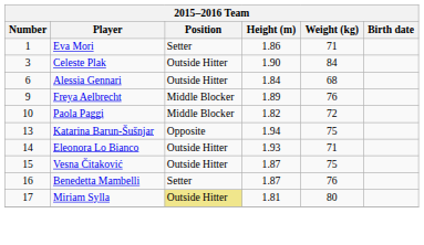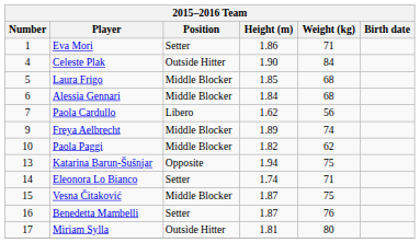 <table class="wikitable" style="width:100%;">
 <tr>
 <th colspan=6><strong>2015–2016 Team</strong></th>
 </tr>
 <tr>
 <th>Number</th>
 <th>Player</th>
 <th>Position</th>
 <th>Height (m)</th>
 <th>Weight (kg)</th>
 <th>Birth date</th>
 </tr>
 <tr>
 <td align=center>1</td>
 <td> <a href='#'>Eva Mori</a></td>
 <td>Setter</td>
 <td align=center>1.86</td>
 <td align=center>71</td>
 <td></td>
 </tr>
 <tr>
-<td align=center>3</td>
+<td align=center>4</td>
 <td> <a href='#'>Celeste Plak</a></td>
 <td>Outside Hitter</td>
 <td align=center>1.90</td>
 <td align=center>84</td>
 <td></td>
 </tr>
 <tr>
+<td align=center>5</td>
+<td> <a href='#'>Laura Frigo</a></td>
+<td>Middle Blocker</td>
+<td align=center>1.85</td>
+<td align=center>68</td>
+<td></td>
+</tr>
+<tr>
 <td align=center>6</td>
 <td> <a href='#'>Alessia Gennari</a></td>
-<td>Outside Hitter</td>
+<td>Middle Blocker</td>
 <td align=center>1.84</td>
 <td align=center>68</td>
+<td></td>
+</tr>
+<tr>
+<td align=center>7</td>
+<td> <a href='#'>Paola Cardullo</a></td>
+<td>Libero</td>
+<td align=center>1.62</td>
+<td align=center>56</td>
 <td></td>
 </tr>
 <tr>
 <td align=center>9</td>
 <td> <a href='#'>Freya Aelbrecht</a></td>
 <td>Middle Blocker</td>
 <td align=center>1.89</td>
-<td align=center>76</td>
+<td align=center>74</td>
 <td></td>
 </tr>
 <tr>
 <td align=center>10</td>
 <td> <a href='#'>Paola Paggi</a></td>
 <td>Middle Blocker</td>
 <td align=center>1.82</td>
-<td align=center>72</td>
+<td align=center>62</td>
 <td></td>
 </tr>
 <tr>
 <td align=center>13</td>
 <td> <a href='#'>Katarina Barun-Šušnjar</a></td>
 <td>Opposite</td>
 <td align=center>1.94</td>
 <td align=center>75</td>
 <td></td>
 </tr>
 <tr>
 <td align=center>14</td>
 <td> <a href='#'>Eleonora Lo Bianco</a></td>
-<td>Outside Hitter</td>
-<td align=center>1.93</td>
+<td>Setter</td>
+<td align=center>1.74</td>
 <td align=center>71</td>
 <td></td>
 </tr>
 <tr>
 <td align=center>15</td>
 <td> <a href='#'>Vesna Čitaković</a></td>
-<td>Outside Hitter</td>
+<td>Middle Blocker</td>
 <td align=center>1.87</td>
 <td align=center>75</td>
 <td></td>
 </tr>
 <tr>
 <td align=center>16</td>
 <td> <a href='#'>Benedetta Mambelli</a></td>
 <td>Setter</td>
 <td align=center>1.87</td>
 <td align=center>76</td>
 <td></td>
 </tr>
 <tr>
 <td align=center>17</td>
 <td> <a href='#'>Miriam Sylla</a></td>
-<td style="background: khaki;">Outside Hitter</td>
+<td>Outside Hitter</td>
 <td align=center>1.81</td>
 <td align=center>80</td>
 <td></td>
 </tr>
 <tr>
 </tr>
 </table>
